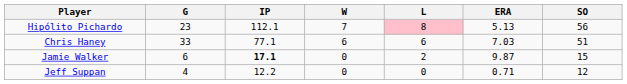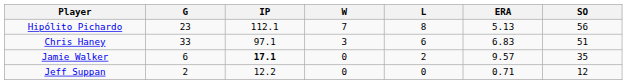 <table class="wikitable sortable">
 <tr>
 <th bgcolor="#DDDDFF" width="16%">Player</th>
 <th bgcolor="#DDDDFF" width="9%">G</th>
 <th bgcolor="#DDDDFF" width="9%">IP</th>
 <th bgcolor="#DDDDFF" width="9%">W</th>
 <th bgcolor="#DDDDFF" width="9%">L</th>
 <th bgcolor="#DDDDFF" width="9%">ERA</th>
 <th bgcolor="#DDDDFF" width="9%">SO</th>
 </tr>
 <tr align=center>
 <td><a href='#'>Hipólito Pichardo</a></td>
 <td>23</td>
 <td>112.1</td>
 <td>7</td>
-<td style="background: pink;">8</td>
+<td>8</td>
 <td>5.13</td>
 <td>56</td>
 </tr>
 <tr align=center>
 <td><a href='#'>Chris Haney</a></td>
 <td>33</td>
-<td>77.1</td>
+<td>97.1</td>
+<td>3</td>
 <td>6</td>
-<td>6</td>
-<td>7.03</td>
+<td>6.83</td>
 <td>51</td>
 </tr>
 <tr align=center>
 <td><a href='#'>Jamie Walker</a></td>
 <td>6</td>
 <td><strong>17.1</strong></td>
 <td>0</td>
 <td>2</td>
-<td>9.87</td>
-<td>15</td>
+<td>9.57</td>
+<td>35</td>
 </tr>
 <tr align=center>
 <td><a href='#'>Jeff Suppan</a></td>
-<td>4</td>
+<td>2</td>
 <td>12.2</td>
 <td>0</td>
 <td>0</td>
 <td>0.71</td>
 <td>12</td>
 </tr>
 </table>
